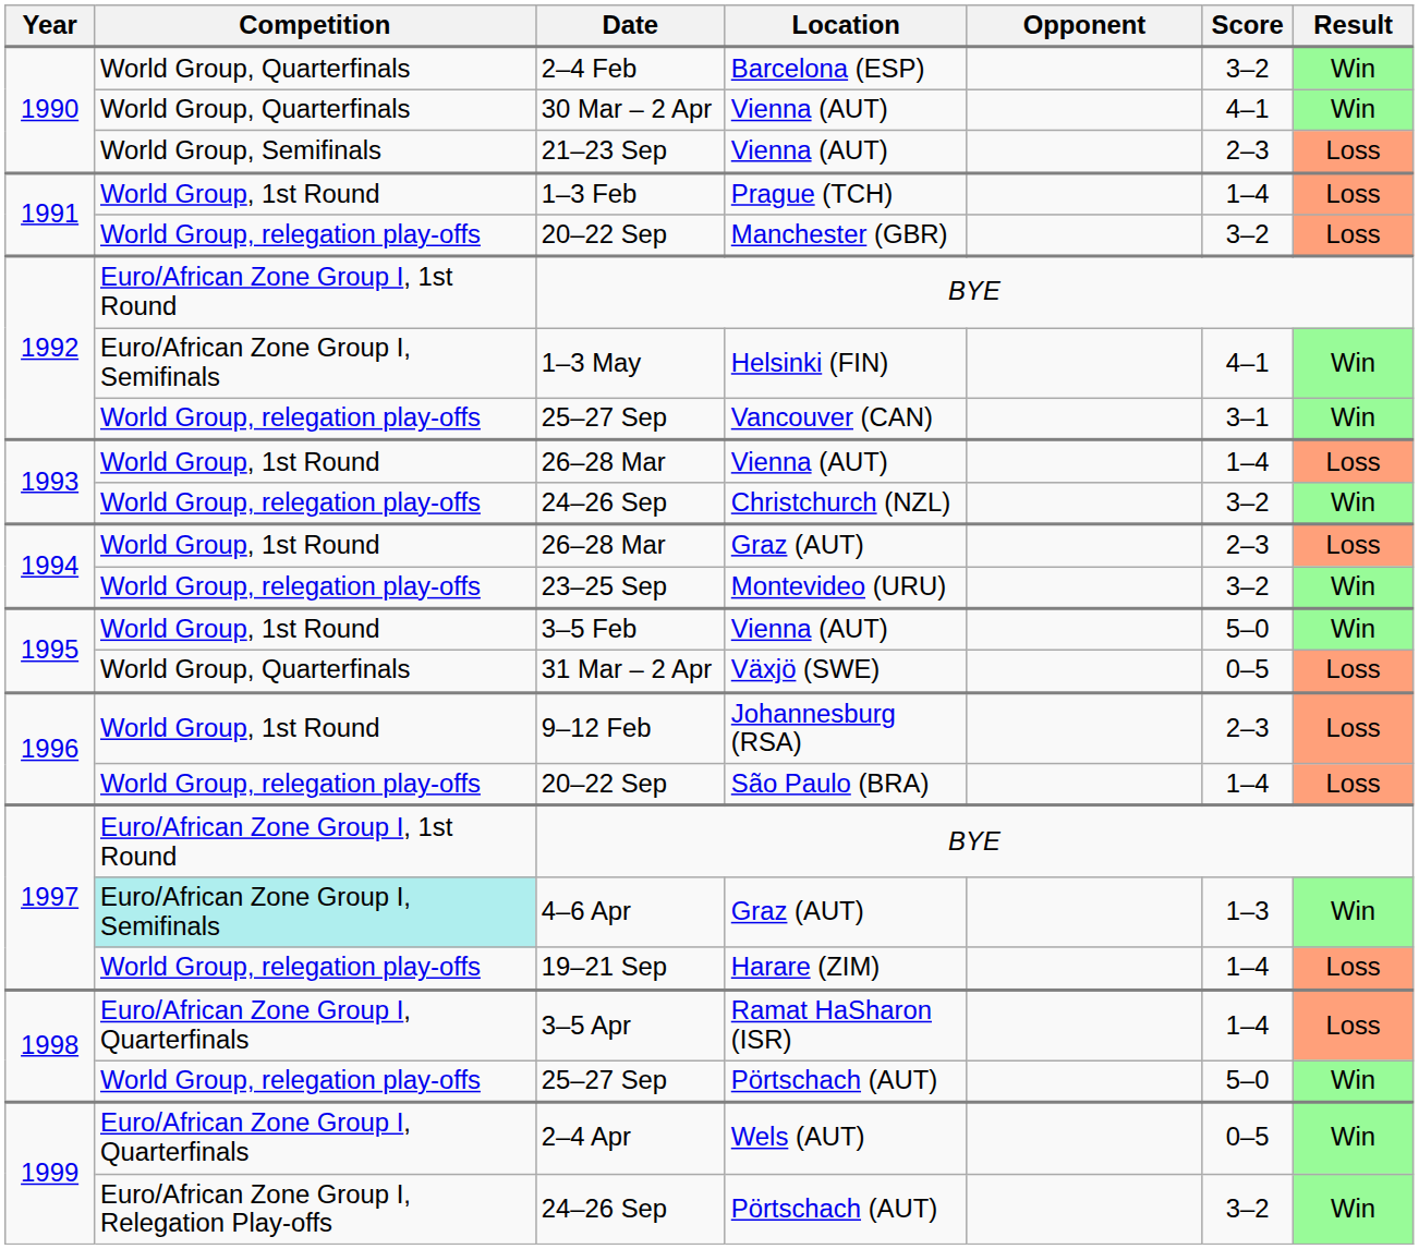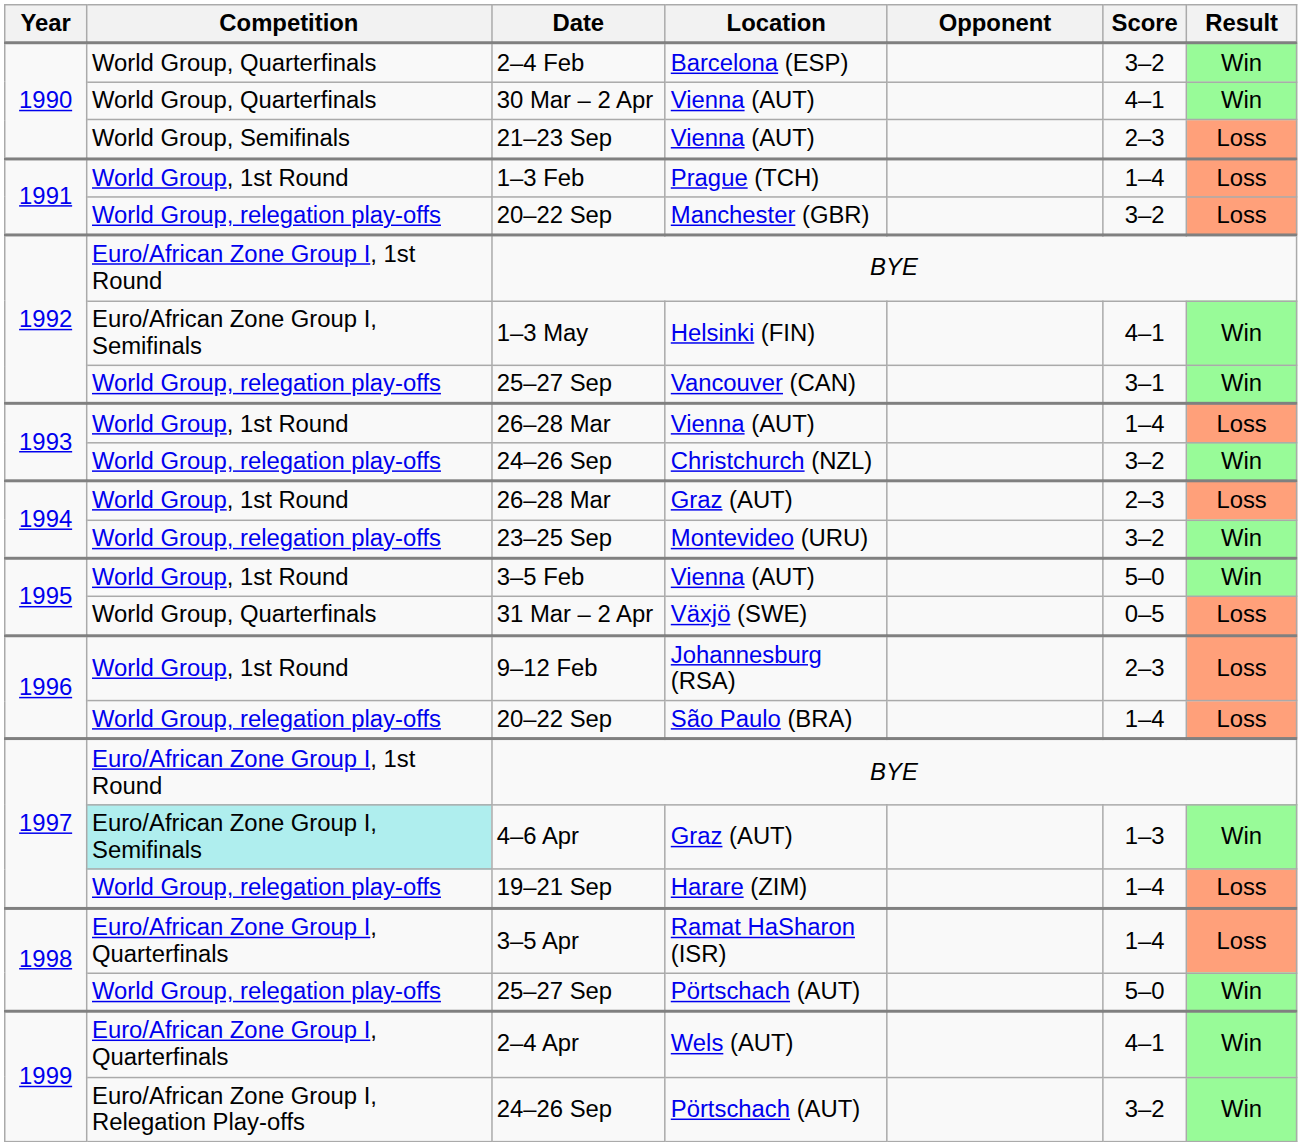 <table class="wikitable collapsible collapsed">
 <tr>
 <th width="50">Year</th>
 <th width="300">Competition</th>
 <th width="125">Date</th>
 <th width="150">Location</th>
 <th width="150">Opponent</th>
 <th width="50">Score</th>
 <th width="70">Result</th>
 </tr>
 <tr style="border-top:2px solid gray;">
 <td align="center" rowspan="3"><a href='#'>1990</a></td>
 <td>World Group, Quarterfinals</td>
 <td>2–4 Feb</td>
 <td><a href='#'>Barcelona</a> (ESP)</td>
 <td></td>
 <td align="center">3–2</td>
 <td align="center" bgcolor="#98FB98">Win</td>
 </tr>
 <tr>
 <td>World Group, Quarterfinals</td>
 <td>30 Mar – 2 Apr</td>
 <td><a href='#'>Vienna</a> (AUT)</td>
 <td></td>
 <td align="center">4–1</td>
 <td align="center" bgcolor="#98FB98">Win</td>
 </tr>
 <tr>
 <td>World Group, Semifinals</td>
 <td>21–23 Sep</td>
 <td><a href='#'>Vienna</a> (AUT)</td>
 <td></td>
 <td align="center">2–3</td>
 <td align="center" bgcolor="#FFA07A">Loss</td>
 </tr>
 <tr style="border-top:2px solid gray;">
 <td align="center" rowspan="2"><a href='#'>1991</a></td>
 <td><a href='#'>World Group</a>, 1st Round</td>
 <td>1–3 Feb</td>
 <td><a href='#'>Prague</a> (TCH)</td>
 <td></td>
 <td align="center">1–4</td>
 <td align="center" bgcolor="#FFA07A">Loss</td>
 </tr>
 <tr>
 <td><a href='#'>World Group, relegation play-offs</a></td>
 <td>20–22 Sep</td>
 <td><a href='#'>Manchester</a> (GBR)</td>
 <td></td>
 <td align="center">3–2</td>
 <td align="center" bgcolor="#FFA07A">Loss</td>
 </tr>
 <tr style="border-top:2px solid gray;">
 <td align="center" rowspan="3"><a href='#'>1992</a></td>
 <td><a href='#'>Euro/African Zone Group I</a>, 1st Round</td>
 <td align=center colspan=5><em>BYE</em></td>
 </tr>
 <tr>
 <td>Euro/African Zone Group I, Semifinals</td>
 <td>1–3 May</td>
 <td><a href='#'>Helsinki</a> (FIN)</td>
 <td></td>
 <td align="center">4–1</td>
 <td align="center" bgcolor="#98FB98">Win</td>
 </tr>
 <tr>
 <td><a href='#'>World Group, relegation play-offs</a></td>
 <td>25–27 Sep</td>
 <td><a href='#'>Vancouver</a> (CAN)</td>
 <td></td>
 <td align="center">3–1</td>
 <td align="center" bgcolor="#98FB98">Win</td>
 </tr>
 <tr style="border-top:2px solid gray;">
 <td align="center" rowspan="2"><a href='#'>1993</a></td>
 <td><a href='#'>World Group</a>, 1st Round</td>
 <td>26–28 Mar</td>
 <td><a href='#'>Vienna</a> (AUT)</td>
 <td></td>
 <td align="center">1–4</td>
 <td align="center" bgcolor="#FFA07A">Loss</td>
 </tr>
 <tr>
 <td><a href='#'>World Group, relegation play-offs</a></td>
 <td>24–26 Sep</td>
 <td><a href='#'>Christchurch</a> (NZL)</td>
 <td></td>
 <td align="center">3–2</td>
 <td align="center" bgcolor="#98FB98">Win</td>
 </tr>
 <tr style="border-top:2px solid gray;">
 <td align="center" rowspan="2"><a href='#'>1994</a></td>
 <td><a href='#'>World Group</a>, 1st Round</td>
 <td>26–28 Mar</td>
 <td><a href='#'>Graz</a> (AUT)</td>
 <td></td>
 <td align="center">2–3</td>
 <td align="center" bgcolor="#FFA07A">Loss</td>
 </tr>
 <tr>
 <td><a href='#'>World Group, relegation play-offs</a></td>
 <td>23–25 Sep</td>
 <td><a href='#'>Montevideo</a> (URU)</td>
 <td></td>
 <td align="center">3–2</td>
 <td align="center" bgcolor="#98FB98">Win</td>
 </tr>
 <tr style="border-top:2px solid gray;">
 <td align="center" rowspan="2"><a href='#'>1995</a></td>
 <td><a href='#'>World Group</a>, 1st Round</td>
 <td>3–5 Feb</td>
 <td><a href='#'>Vienna</a> (AUT)</td>
 <td></td>
 <td align="center">5–0</td>
 <td align="center" bgcolor="#98FB98">Win</td>
 </tr>
 <tr>
 <td>World Group, Quarterfinals</td>
 <td>31 Mar – 2 Apr</td>
 <td><a href='#'>Växjö</a> (SWE)</td>
 <td></td>
 <td align="center">0–5</td>
 <td align="center" bgcolor="#FFA07A">Loss</td>
 </tr>
 <tr style="border-top:2px solid gray;">
 <td align="center" rowspan="2"><a href='#'>1996</a></td>
 <td><a href='#'>World Group</a>, 1st Round</td>
 <td>9–12 Feb</td>
 <td><a href='#'>Johannesburg</a> (RSA)</td>
 <td></td>
 <td align="center">2–3</td>
 <td align="center" bgcolor="#FFA07A">Loss</td>
 </tr>
 <tr>
 <td><a href='#'>World Group, relegation play-offs</a></td>
 <td>20–22 Sep</td>
 <td><a href='#'>São Paulo</a> (BRA)</td>
 <td></td>
 <td align="center">1–4</td>
 <td align="center" bgcolor="#FFA07A">Loss</td>
 </tr>
 <tr style="border-top:2px solid gray;">
 <td align="center" rowspan="3"><a href='#'>1997</a></td>
 <td><a href='#'>Euro/African Zone Group I</a>, 1st Round</td>
 <td align="center" colspan=5><em>BYE</em></td>
 </tr>
 <tr>
 <td style="background: paleturquoise;">Euro/African Zone Group I, Semifinals</td>
 <td>4–6 Apr</td>
 <td><a href='#'>Graz</a> (AUT)</td>
 <td></td>
 <td align="center">1–3</td>
 <td align="center" bgcolor="#98FB98">Win</td>
 </tr>
 <tr>
 <td><a href='#'>World Group, relegation play-offs</a></td>
 <td>19–21 Sep</td>
 <td><a href='#'>Harare</a> (ZIM)</td>
 <td></td>
 <td align="center">1–4</td>
 <td align="center" bgcolor="#FFA07A">Loss</td>
 </tr>
 <tr style="border-top:2px solid gray;">
 <td align="center" rowspan="2"><a href='#'>1998</a></td>
 <td><a href='#'>Euro/African Zone Group I</a>, Quarterfinals</td>
 <td>3–5 Apr</td>
 <td><a href='#'>Ramat HaSharon</a> (ISR)</td>
 <td></td>
 <td align="center">1–4</td>
 <td align="center" bgcolor="#FFA07A">Loss</td>
 </tr>
 <tr>
 <td><a href='#'>World Group, relegation play-offs</a></td>
 <td>25–27 Sep</td>
 <td><a href='#'>Pörtschach</a> (AUT)</td>
 <td></td>
 <td align="center">5–0</td>
 <td align="center" bgcolor="#98FB98">Win</td>
 </tr>
 <tr style="border-top:2px solid gray;">
 <td align="center" rowspan="2"><a href='#'>1999</a></td>
 <td><a href='#'>Euro/African Zone Group I</a>, Quarterfinals</td>
 <td>2–4 Apr</td>
 <td><a href='#'>Wels</a> (AUT)</td>
 <td></td>
-<td align="center">0–5</td>
+<td align="center">4–1</td>
 <td align="center" bgcolor="#98FB98">Win</td>
 </tr>
 <tr>
 <td>Euro/African Zone Group I, Relegation Play-offs</td>
 <td>24–26 Sep</td>
 <td><a href='#'>Pörtschach</a> (AUT)</td>
 <td></td>
 <td align="center">3–2</td>
 <td align="center" bgcolor="#98FB98">Win</td>
 </tr>
 </table>
